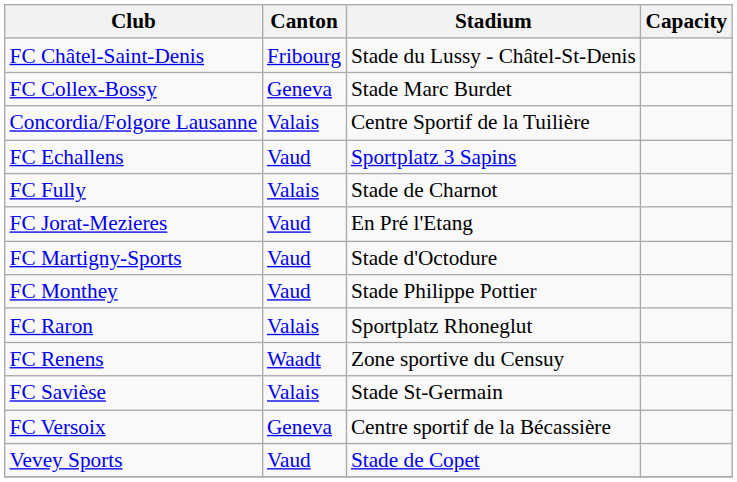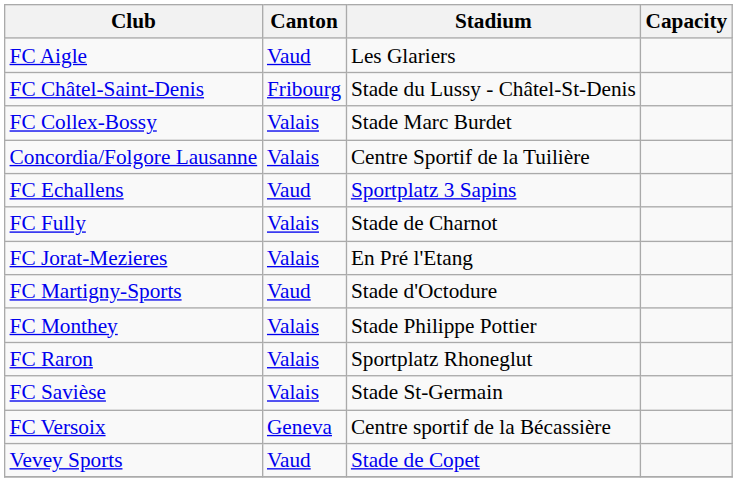 <table class="wikitable">
 <tr>
 <th>Club</th>
 <th>Canton</th>
 <th>Stadium</th>
 <th>Capacity</th>
+</tr>
+<tr>
+<td><a href='#'>FC Aigle</a></td>
+<td><a href='#'>Vaud</a></td>
+<td>Les Glariers</td>
+<td></td>
 </tr>
 <tr>
 <td><a href='#'>FC Châtel-Saint-Denis</a></td>
 <td><a href='#'>Fribourg</a></td>
 <td>Stade du Lussy - Châtel-St-Denis</td>
 <td></td>
 </tr>
 <tr>
 <td><a href='#'>FC Collex-Bossy</a></td>
-<td><a href='#'>Geneva</a></td>
+<td><a href='#'>Valais</a></td>
 <td>Stade Marc Burdet</td>
 <td></td>
 </tr>
 <tr>
 <td><a href='#'>Concordia/Folgore Lausanne</a></td>
 <td><a href='#'>Valais</a></td>
 <td>Centre Sportif de la Tuilière</td>
 <td></td>
 </tr>
 <tr>
 <td><a href='#'>FC Echallens</a></td>
 <td><a href='#'>Vaud</a></td>
 <td><a href='#'>Sportplatz 3 Sapins</a></td>
 <td></td>
 </tr>
 <tr>
 <td><a href='#'>FC Fully</a></td>
 <td><a href='#'>Valais</a></td>
 <td>Stade de Charnot</td>
 <td></td>
 </tr>
 <tr>
 <td><a href='#'>FC Jorat-Mezieres</a></td>
-<td><a href='#'>Vaud</a></td>
+<td><a href='#'>Valais</a></td>
 <td>En Pré l'Etang</td>
 <td></td>
 </tr>
 <tr>
 <td><a href='#'>FC Martigny-Sports</a></td>
 <td><a href='#'>Vaud</a></td>
 <td>Stade d'Octodure</td>
 <td></td>
 </tr>
 <tr>
 <td><a href='#'>FC Monthey</a></td>
-<td><a href='#'>Vaud</a></td>
+<td><a href='#'>Valais</a></td>
 <td>Stade Philippe Pottier</td>
 <td></td>
 </tr>
 <tr>
 <td><a href='#'>FC Raron</a></td>
 <td><a href='#'>Valais</a></td>
 <td>Sportplatz Rhoneglut</td>
-<td></td>
-</tr>
-<tr>
-<td><a href='#'>FC Renens</a></td>
-<td><a href='#'>Waadt</a></td>
-<td>Zone sportive du Censuy</td>
 <td></td>
 </tr>
 <tr>
 <td><a href='#'>FC Savièse</a></td>
 <td><a href='#'>Valais</a></td>
 <td>Stade St-Germain</td>
 <td></td>
 </tr>
 <tr>
 <td><a href='#'>FC Versoix</a></td>
 <td><a href='#'>Geneva</a></td>
 <td>Centre sportif de la Bécassière</td>
 <td></td>
 </tr>
 <tr>
 <td><a href='#'>Vevey Sports</a></td>
 <td><a href='#'>Vaud</a></td>
 <td><a href='#'>Stade de Copet</a></td>
 <td></td>
 </tr>
 <tr>
 </tr>
 </table>
